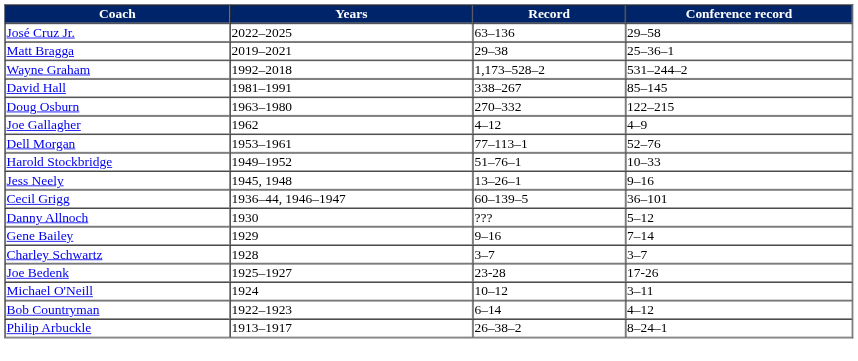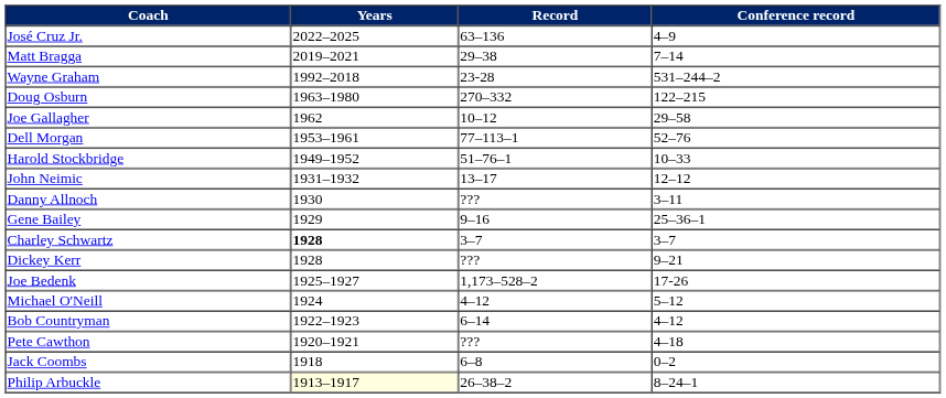 <table cellpadding="1" border="1" cellspacing="0" style="width:80%;" style="text-align:center;">
 <tr style="background:#002469; color:white;">
 <th>Coach</th>
 <th>Years</th>
 <th>Record</th>
 <th>Conference record</th>
 </tr>
 <tr>
 <td><a href='#'>José Cruz Jr.</a></td>
 <td>2022–2025</td>
 <td>63–136</td>
-<td>29–58</td>
+<td>4–9</td>
 </tr>
 <tr>
 <td><a href='#'>Matt Bragga</a></td>
 <td>2019–2021</td>
 <td>29–38</td>
-<td>25–36–1</td>
+<td>7–14</td>
 </tr>
 <tr>
 <td><a href='#'>Wayne Graham</a></td>
 <td>1992–2018</td>
-<td>1,173–528–2</td>
+<td>23-28</td>
 <td>531–244–2</td>
-</tr>
-<tr>
-<td><a href='#'>David Hall</a></td>
-<td>1981–1991</td>
-<td>338–267</td>
-<td>85–145</td>
 </tr>
 <tr>
 <td><a href='#'>Doug Osburn</a></td>
 <td>1963–1980</td>
 <td>270–332</td>
 <td>122–215</td>
 </tr>
 <tr>
 <td><a href='#'>Joe Gallagher</a></td>
 <td>1962</td>
-<td>4–12</td>
-<td>4–9</td>
+<td>10–12</td>
+<td>29–58</td>
 </tr>
 <tr>
 <td><a href='#'>Dell Morgan</a></td>
 <td>1953–1961</td>
 <td>77–113–1</td>
 <td>52–76</td>
 </tr>
 <tr>
 <td><a href='#'>Harold Stockbridge</a></td>
 <td>1949–1952</td>
 <td>51–76–1</td>
 <td>10–33</td>
 </tr>
 <tr>
-<td><a href='#'>Jess Neely</a></td>
-<td>1945, 1948</td>
-<td>13–26–1</td>
-<td>9–16</td>
-</tr>
-<tr>
-<td><a href='#'>Cecil Grigg</a></td>
-<td>1936–44, 1946–1947</td>
-<td>60–139–5</td>
-<td>36–101</td>
+<td><a href='#'>John Neimic</a></td>
+<td>1931–1932</td>
+<td>13–17</td>
+<td>12–12</td>
 </tr>
 <tr>
 <td><a href='#'>Danny Allnoch</a></td>
 <td>1930</td>
 <td>???</td>
-<td>5–12</td>
+<td>3–11</td>
 </tr>
 <tr>
 <td><a href='#'>Gene Bailey</a></td>
 <td>1929</td>
 <td>9–16</td>
-<td>7–14</td>
+<td>25–36–1</td>
 </tr>
 <tr>
 <td><a href='#'>Charley Schwartz</a></td>
-<td>1928</td>
+<td><strong>1928</strong></td>
 <td>3–7</td>
 <td>3–7</td>
 </tr>
 <tr>
+<td><a href='#'>Dickey Kerr</a></td>
+<td>1928</td>
+<td>???</td>
+<td>9–21</td>
+</tr>
+<tr>
 <td><a href='#'>Joe Bedenk</a></td>
 <td>1925–1927</td>
-<td>23-28</td>
+<td>1,173–528–2</td>
 <td>17-26 </td>
 </tr>
 <tr>
 <td><a href='#'>Michael O'Neill</a></td>
 <td>1924</td>
-<td>10–12</td>
-<td>3–11</td>
+<td>4–12</td>
+<td>5–12</td>
 </tr>
 <tr>
 <td><a href='#'>Bob Countryman</a></td>
 <td>1922–1923</td>
 <td>6–14</td>
 <td>4–12</td>
 </tr>
 <tr>
+<td><a href='#'>Pete Cawthon</a></td>
+<td>1920–1921</td>
+<td>???</td>
+<td>4–18</td>
+</tr>
+<tr>
+<td><a href='#'>Jack Coombs</a></td>
+<td>1918</td>
+<td>6–8</td>
+<td>0–2</td>
+</tr>
+<tr>
 <td><a href='#'>Philip Arbuckle</a></td>
-<td>1913–1917</td>
+<td style="background: lightyellow;">1913–1917</td>
 <td>26–38–2</td>
 <td>8–24–1</td>
 </tr>
 </table>
